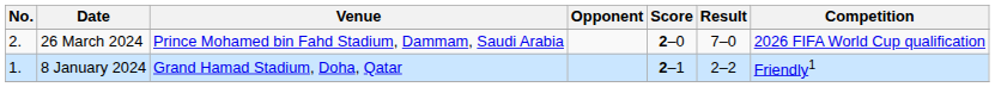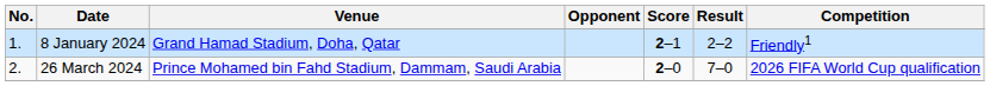 <table class="wikitable">
 <tr>
 <th>No.</th>
 <th>Date</th>
 <th>Venue</th>
 <th>Opponent</th>
 <th>Score</th>
 <th>Result</th>
 <th>Competition</th>
 </tr>
 <tr>
 </tr>
-<tr>
-<td>2.</td>
-<td>26 March 2024</td>
-<td><a href='#'>Prince Mohamed bin Fahd Stadium</a>, <a href='#'>Dammam</a>, <a href='#'>Saudi Arabia</a></td>
-<td></td>
-<td align=center><strong>2</strong>–0</td>
-<td align=center>7–0</td>
-<td><a href='#'>2026 FIFA World Cup qualification</a></td>
-</tr>
 <tr style="background-color:#CAE6FF">
 <td>1.</td>
 <td>8 January 2024</td>
 <td><a href='#'>Grand Hamad Stadium</a>, <a href='#'>Doha</a>, <a href='#'>Qatar</a></td>
 <td></td>
 <td align=center><strong>2</strong>–1</td>
 <td align=center>2–2</td>
 <td><a href='#'>Friendly</a><sup>1</sup></td>
 </tr>
 <tr>
+<td>2.</td>
+<td>26 March 2024</td>
+<td><a href='#'>Prince Mohamed bin Fahd Stadium</a>, <a href='#'>Dammam</a>, <a href='#'>Saudi Arabia</a></td>
+<td></td>
+<td align=center><strong>2</strong>–0</td>
+<td align=center>7–0</td>
+<td><a href='#'>2026 FIFA World Cup qualification</a></td>
+</tr>
+<tr>
 </tr>
 </table>
